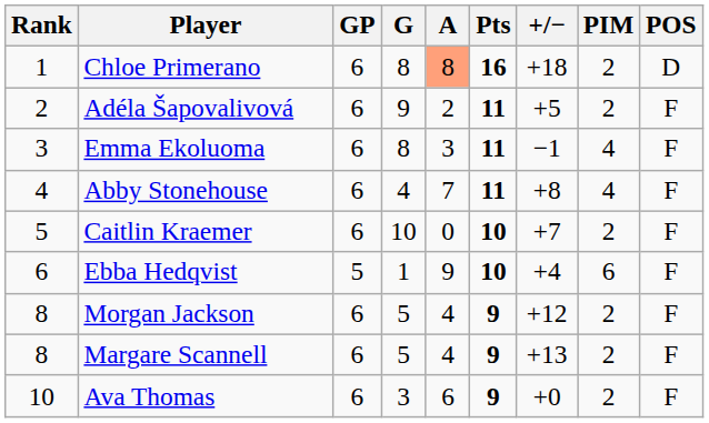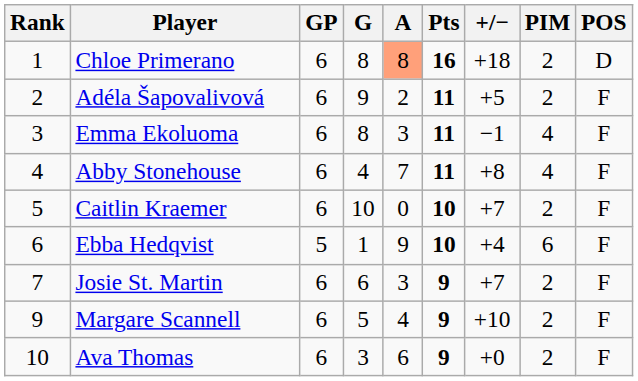 <table class="wikitable sortable" style="text-align:center;">
 <tr>
 <th width=30>Rank</th>
 <th width=150>Player</th>
 <th width=20>GP</th>
 <th width=20>G</th>
 <th width=20>A</th>
 <th width=20>Pts</th>
 <th width=30>+/−</th>
 <th width=30>PIM</th>
 <th width=30>POS</th>
 </tr>
 <tr>
 <td>1</td>
 <td align=left> <a href='#'>Chloe Primerano</a></td>
 <td>6</td>
 <td>8</td>
 <td style="background: lightsalmon;">8</td>
 <td><strong>16</strong></td>
 <td>+18</td>
 <td>2</td>
 <td>D</td>
 </tr>
 <tr>
 <td>2</td>
 <td align=left> <a href='#'>Adéla Šapovalivová</a></td>
 <td>6</td>
 <td>9</td>
 <td>2</td>
 <td><strong>11</strong></td>
 <td>+5</td>
 <td>2</td>
 <td>F</td>
 </tr>
 <tr>
 <td>3</td>
 <td align=left> <a href='#'>Emma Ekoluoma</a></td>
 <td>6</td>
 <td>8</td>
 <td>3</td>
 <td><strong>11</strong></td>
 <td>−1</td>
 <td>4</td>
 <td>F</td>
 </tr>
 <tr>
 <td>4</td>
 <td align=left> <a href='#'>Abby Stonehouse</a></td>
 <td>6</td>
 <td>4</td>
 <td>7</td>
 <td><strong>11</strong></td>
 <td>+8</td>
 <td>4</td>
 <td>F</td>
 </tr>
 <tr>
 <td>5</td>
 <td align=left> <a href='#'>Caitlin Kraemer</a></td>
 <td>6</td>
 <td>10</td>
 <td>0</td>
 <td><strong>10</strong></td>
 <td>+7</td>
 <td>2</td>
 <td>F</td>
 </tr>
 <tr>
 <td>6</td>
 <td align=left> <a href='#'>Ebba Hedqvist</a></td>
 <td>5</td>
 <td>1</td>
 <td>9</td>
 <td><strong>10</strong></td>
 <td>+4</td>
 <td>6</td>
 <td>F</td>
 </tr>
 <tr>
-<td>8</td>
-<td align=left> <a href='#'>Morgan Jackson</a></td>
+<td>7</td>
+<td align=left> <a href='#'>Josie St. Martin</a></td>
 <td>6</td>
-<td>5</td>
-<td>4</td>
+<td>6</td>
+<td>3</td>
 <td><strong>9</strong></td>
-<td>+12</td>
+<td>+7</td>
 <td>2</td>
 <td>F</td>
 </tr>
 <tr>
-<td>8</td>
+<td>9</td>
 <td align=left> <a href='#'>Margare Scannell</a></td>
 <td>6</td>
 <td>5</td>
 <td>4</td>
 <td><strong>9</strong></td>
-<td>+13</td>
+<td>+10</td>
 <td>2</td>
 <td>F</td>
 </tr>
 <tr>
 <td>10</td>
 <td align=left> <a href='#'>Ava Thomas</a></td>
 <td>6</td>
 <td>3</td>
 <td>6</td>
 <td><strong>9</strong></td>
 <td>+0</td>
 <td>2</td>
 <td>F</td>
 </tr>
 </table>
